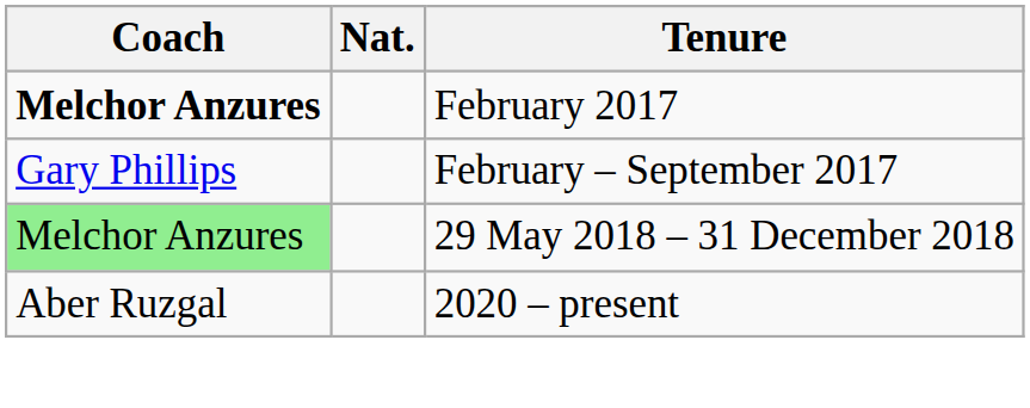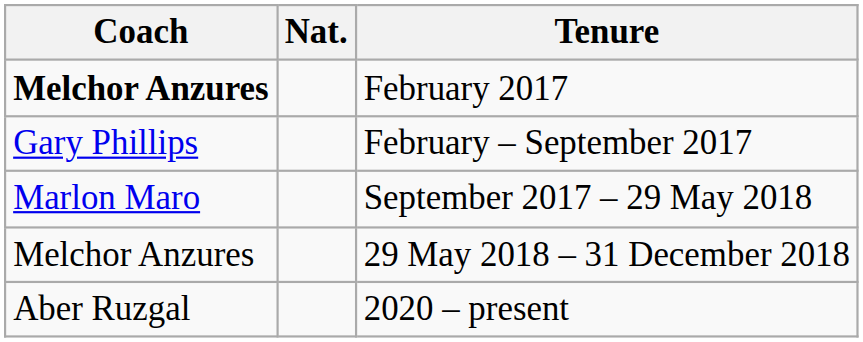 <table class="wikitable">
 <tr>
 <th>Coach</th>
 <th>Nat.</th>
 <th>Tenure</th>
 </tr>
 <tr>
 <td><strong>Melchor Anzures</strong></td>
 <td></td>
 <td>February 2017</td>
 </tr>
 <tr>
 <td><a href='#'>Gary Phillips</a></td>
 <td></td>
 <td>February – September 2017</td>
 </tr>
 <tr>
-<td style="background: lightgreen;">Melchor Anzures</td>
+<td><a href='#'>Marlon Maro</a></td>
+<td></td>
+<td>September 2017 – 29 May 2018</td>
+</tr>
+<tr>
+<td>Melchor Anzures</td>
 <td></td>
 <td>29 May 2018 – 31 December 2018</td>
 </tr>
 <tr>
 <td>Aber Ruzgal</td>
 <td></td>
 <td>2020 – present</td>
 </tr>
 </table>
